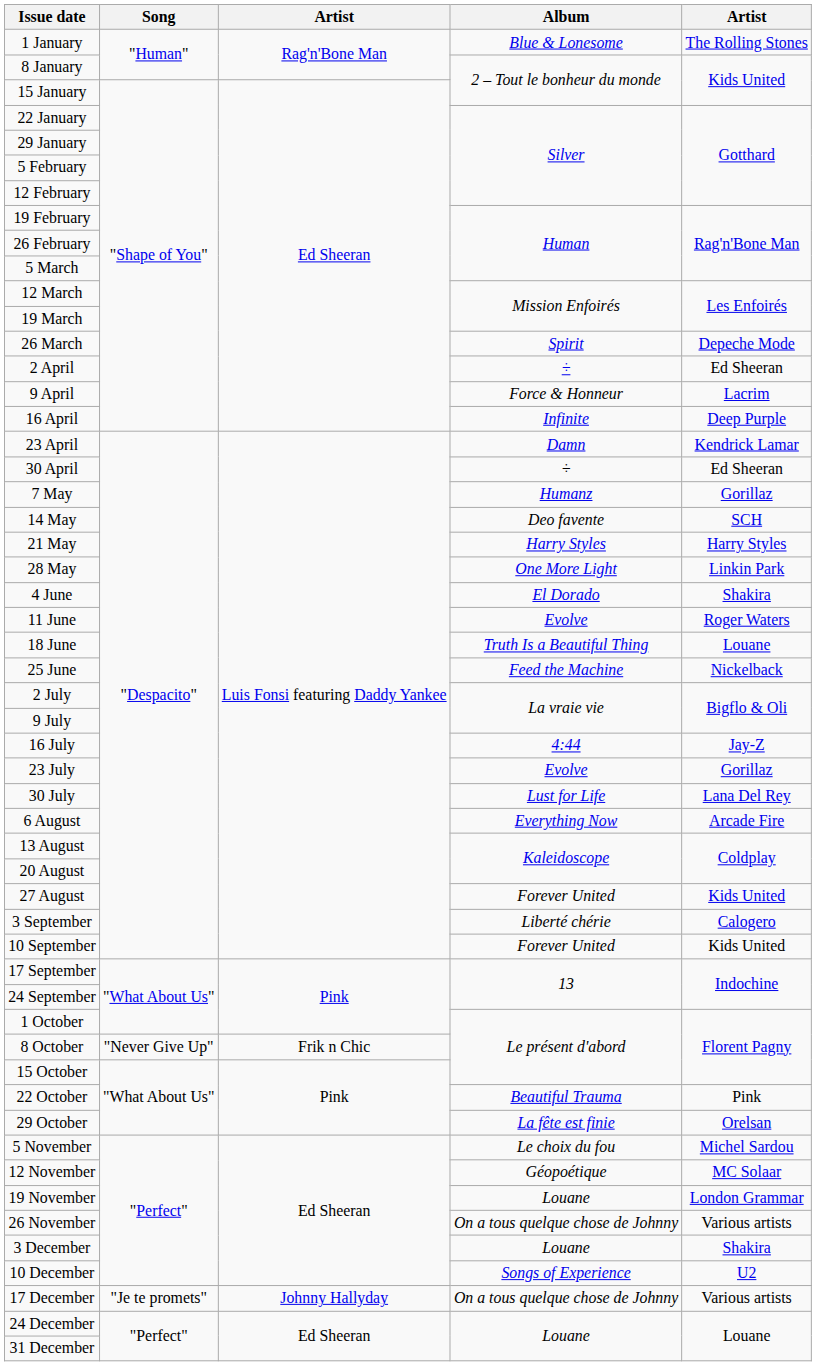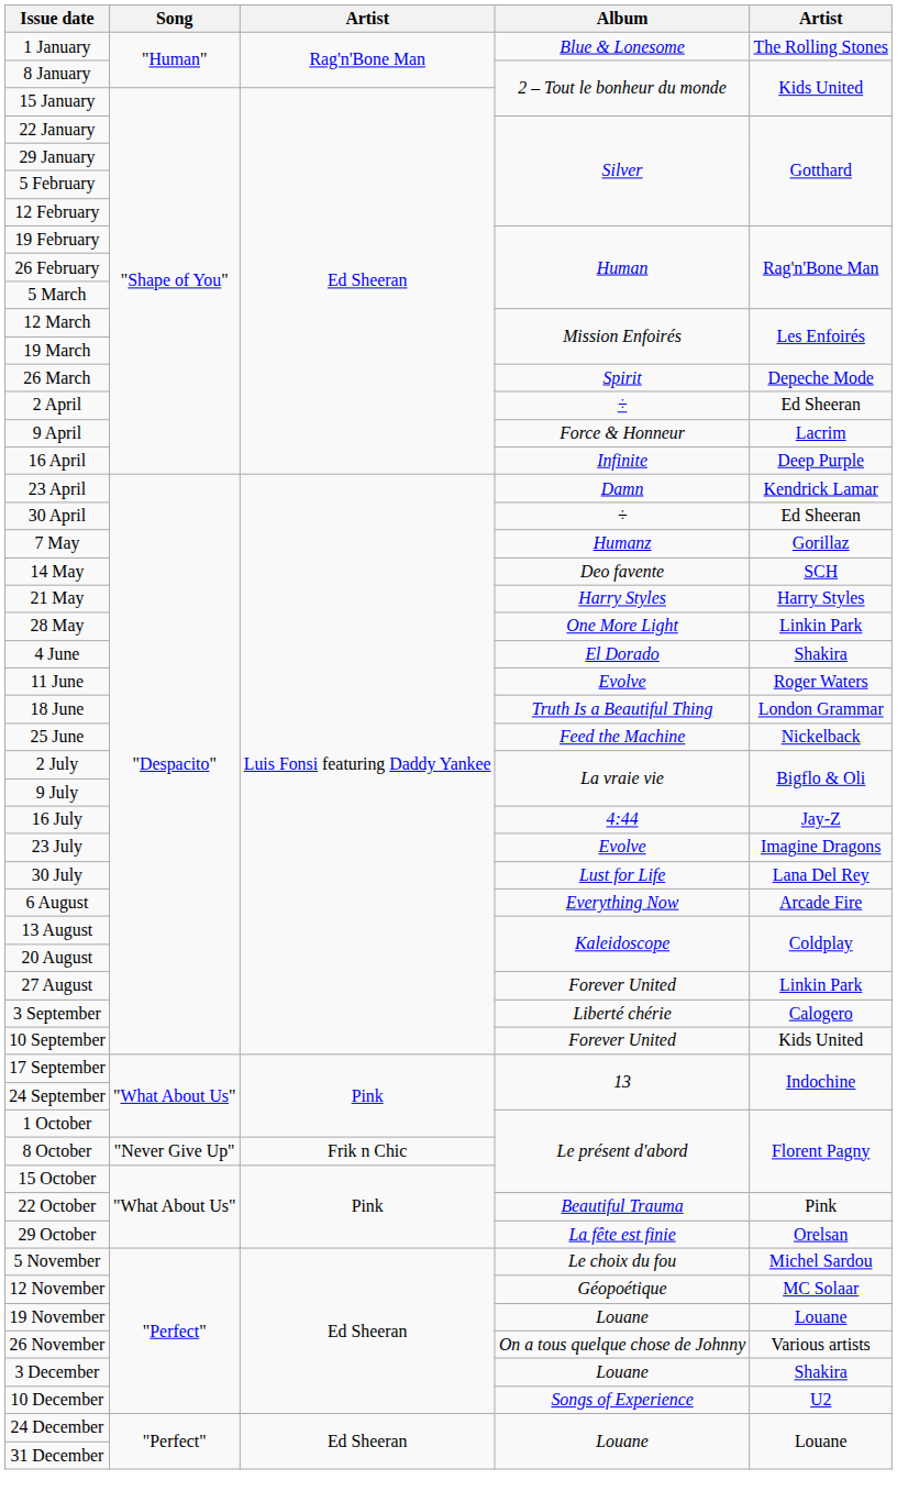 <table class="wikitable plainrowheaders" style="text-align:center">
 <tr>
 <th scope="col">Issue date</th>
 <th scope="col">Song</th>
 <th scope="col">Artist</th>
 <th scope="col">Album</th>
 <th scope="col">Artist</th>
 </tr>
 <tr>
 <td scope="row">1 January</td>
 <td rowspan="2">"<a href='#'>Human</a>"</td>
 <td rowspan="2"><a href='#'>Rag'n'Bone Man</a></td>
 <td><em><a href='#'>Blue & Lonesome</a></em></td>
 <td><a href='#'>The Rolling Stones</a></td>
 </tr>
 <tr>
 <td scope="row">8 January</td>
 <td rowspan="2"><em>2 – Tout le bonheur du monde</em></td>
 <td rowspan="2"><a href='#'>Kids United</a></td>
 </tr>
 <tr>
 <td scope="row">15 January</td>
 <td rowspan="14">"<a href='#'>Shape of You</a>"</td>
 <td rowspan="14"><a href='#'>Ed Sheeran</a></td>
 </tr>
 <tr>
 <td scope="row">22 January</td>
 <td rowspan="4"><em><a href='#'>Silver</a></em></td>
 <td rowspan="4"><a href='#'>Gotthard</a></td>
 </tr>
 <tr>
 <td scope="row">29 January</td>
 </tr>
 <tr>
 <td scope="row">5 February</td>
 </tr>
 <tr>
 <td scope="row">12 February</td>
 </tr>
 <tr>
 <td scope="row">19 February</td>
 <td rowspan="3"><em><a href='#'>Human</a></em></td>
 <td rowspan="3"><a href='#'>Rag'n'Bone Man</a></td>
 </tr>
 <tr>
 <td scope="row">26 February</td>
 </tr>
 <tr>
 <td scope="row">5 March</td>
 </tr>
 <tr>
 <td scope="row">12 March</td>
 <td rowspan="2"><em>Mission Enfoirés</em></td>
 <td rowspan="2"><a href='#'>Les Enfoirés</a></td>
 </tr>
 <tr>
 <td scope="row">19 March</td>
 </tr>
 <tr>
 <td scope="row">26 March</td>
 <td><em><a href='#'>Spirit</a></em></td>
 <td><a href='#'>Depeche Mode</a></td>
 </tr>
 <tr>
 <td scope="tow">2 April</td>
 <td><em><a href='#'>÷</a></em></td>
 <td>Ed Sheeran</td>
 </tr>
 <tr>
 <td scope="row">9 April</td>
 <td><em>Force & Honneur</em></td>
 <td><a href='#'>Lacrim</a></td>
 </tr>
 <tr>
 <td scope="row">16 April</td>
 <td><em><a href='#'>Infinite</a></em></td>
 <td><a href='#'>Deep Purple</a></td>
 </tr>
 <tr>
 <td scope="row">23 April</td>
 <td rowspan="21">"<a href='#'>Despacito</a>"</td>
 <td rowspan="21"><a href='#'>Luis Fonsi</a> featuring <a href='#'>Daddy Yankee</a></td>
 <td><em><a href='#'>Damn</a></em></td>
 <td><a href='#'>Kendrick Lamar</a></td>
 </tr>
 <tr>
 <td scope="row">30 April</td>
 <td><em>÷</em></td>
 <td>Ed Sheeran</td>
 </tr>
 <tr>
 <td scope="row">7 May</td>
 <td><em><a href='#'>Humanz</a></em></td>
 <td><a href='#'>Gorillaz</a></td>
 </tr>
 <tr>
 <td scope="row">14 May</td>
 <td><em>Deo favente</em></td>
 <td><a href='#'>SCH</a></td>
 </tr>
 <tr>
 <td scope="row">21 May</td>
 <td><em><a href='#'>Harry Styles</a></em></td>
 <td><a href='#'>Harry Styles</a></td>
 </tr>
 <tr>
 <td scope="row">28 May</td>
 <td><em><a href='#'>One More Light</a></em></td>
 <td><a href='#'>Linkin Park</a></td>
 </tr>
 <tr>
 <td scope="row">4 June</td>
 <td><em><a href='#'>El Dorado</a></em></td>
 <td><a href='#'>Shakira</a></td>
 </tr>
 <tr>
 <td scope="row">11 June</td>
 <td><em><a href='#'>Evolve</a></em></td>
 <td><a href='#'>Roger Waters</a></td>
 </tr>
 <tr>
 <td scope="row">18 June</td>
 <td><em><a href='#'>Truth Is a Beautiful Thing</a></em></td>
-<td><a href='#'>Louane</a></td>
+<td><a href='#'>London Grammar</a></td>
 </tr>
 <tr>
 <td scope="row">25 June</td>
 <td><em><a href='#'>Feed the Machine</a></em></td>
 <td><a href='#'>Nickelback</a></td>
 </tr>
 <tr>
 <td scope="row">2 July</td>
 <td rowspan="2"><em>La vraie vie</em></td>
 <td rowspan="2"><a href='#'>Bigflo & Oli</a></td>
 </tr>
 <tr>
 <td scope="row">9 July</td>
 </tr>
 <tr>
 <td scope="row">16 July</td>
 <td><em><a href='#'>4:44</a></em></td>
 <td><a href='#'>Jay-Z</a></td>
 </tr>
 <tr>
 <td scope="row">23 July</td>
 <td><em><a href='#'>Evolve</a></em></td>
-<td><a href='#'>Gorillaz</a></td>
+<td><a href='#'>Imagine Dragons</a></td>
 </tr>
 <tr>
 <td scope="row">30 July</td>
 <td><em><a href='#'>Lust for Life</a></em></td>
 <td><a href='#'>Lana Del Rey</a></td>
 </tr>
 <tr>
 <td scope="row">6 August</td>
 <td><em><a href='#'>Everything Now</a></em></td>
 <td><a href='#'>Arcade Fire</a></td>
 </tr>
 <tr>
 <td scope="row">13 August</td>
 <td rowspan="2"><em><a href='#'>Kaleidoscope</a></em></td>
 <td rowspan="2"><a href='#'>Coldplay</a></td>
 </tr>
 <tr>
 <td scope="row">20 August</td>
 </tr>
 <tr>
 <td scope="row">27 August</td>
 <td><em>Forever United</em></td>
-<td><a href='#'>Kids United</a></td>
+<td><a href='#'>Linkin Park</a></td>
 </tr>
 <tr>
 <td scope="row">3 September</td>
 <td><em>Liberté chérie</em></td>
 <td><a href='#'>Calogero</a></td>
 </tr>
 <tr>
 <td scope="row">10 September</td>
 <td><em>Forever United</em></td>
 <td>Kids United</td>
 </tr>
 <tr>
 <td scope="row">17 September</td>
 <td rowspan="3">"<a href='#'>What About Us</a>"</td>
 <td rowspan="3"><a href='#'>Pink</a></td>
 <td rowspan="2"><em>13</em></td>
 <td rowspan="2"><a href='#'>Indochine</a></td>
 </tr>
 <tr>
 <td scope="row">24 September</td>
 </tr>
 <tr>
 <td scope="row">1 October</td>
 <td rowspan="3"><em>Le présent d'abord</em></td>
 <td rowspan="3"><a href='#'>Florent Pagny</a></td>
 </tr>
 <tr>
 <td scope="row">8 October</td>
 <td>"Never Give Up"</td>
 <td>Frik n Chic</td>
 </tr>
 <tr>
 <td scope="row">15 October</td>
 <td rowspan="3">"What About Us"</td>
 <td rowspan="3">Pink</td>
 </tr>
 <tr>
 <td scope="row">22 October</td>
 <td><em><a href='#'>Beautiful Trauma</a></em></td>
 <td>Pink</td>
 </tr>
 <tr>
 <td scope="row">29 October</td>
 <td><em><a href='#'>La fête est finie</a></em></td>
 <td><a href='#'>Orelsan</a></td>
 </tr>
 <tr>
 <td scope="row">5 November</td>
 <td rowspan="6">"<a href='#'>Perfect</a>"</td>
 <td rowspan="6">Ed Sheeran</td>
 <td><em>Le choix du fou</em></td>
 <td><a href='#'>Michel Sardou</a></td>
 </tr>
 <tr>
 <td scope="row">12 November</td>
 <td><em>Géopoétique</em></td>
 <td><a href='#'>MC Solaar</a></td>
 </tr>
 <tr>
 <td scope="row">19 November</td>
 <td><em>Louane</em></td>
-<td><a href='#'>London Grammar</a></td>
+<td><a href='#'>Louane</a></td>
 </tr>
 <tr>
 <td scope="row">26 November</td>
 <td><em>On a tous quelque chose de Johnny</em></td>
 <td>Various artists</td>
 </tr>
 <tr>
 <td scope="row">3 December</td>
 <td><em>Louane</em></td>
 <td><a href='#'>Shakira</a></td>
 </tr>
 <tr>
 <td scope="row">10 December</td>
 <td><em><a href='#'>Songs of Experience</a></em></td>
 <td><a href='#'>U2</a></td>
 </tr>
 <tr>
-<td scope="row">17 December</td>
-<td>"Je te promets"</td>
-<td><a href='#'>Johnny Hallyday</a></td>
-<td><em>On a tous quelque chose de Johnny</em></td>
-<td>Various artists</td>
-</tr>
-<tr>
 <td scope="row">24 December</td>
 <td rowspan="2">"Perfect"</td>
 <td rowspan="2">Ed Sheeran</td>
 <td rowspan="2"><em>Louane</em></td>
 <td rowspan="2">Louane</td>
 </tr>
 <tr>
 <td scope="row">31 December</td>
 </tr>
 </table>
